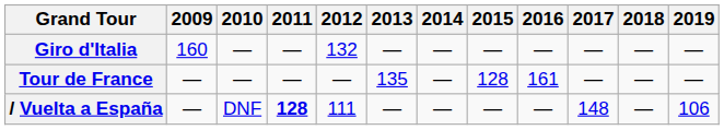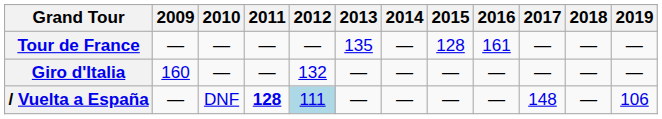 <table class="wikitable plainrowheaders">
 <tr>
 <th>Grand Tour</th>
 <th scope="col">2009</th>
 <th scope="col">2010</th>
 <th scope="col">2011</th>
 <th scope="col">2012</th>
 <th scope="col">2013</th>
 <th scope="col">2014</th>
 <th scope="col">2015</th>
 <th scope="col">2016</th>
 <th scope="col">2017</th>
 <th scope="col">2018</th>
 <th scope="col">2019</th>
 </tr>
 <tr style="text-align:center;">
+<th scope="row"> <a href='#'>Tour de France</a></th>
+<td>—</td>
+<td>—</td>
+<td>—</td>
+<td>—</td>
+<td><a href='#'>135</a></td>
+<td>—</td>
+<td><a href='#'>128</a></td>
+<td><a href='#'>161</a></td>
+<td>—</td>
+<td>—</td>
+<td>—</td>
+</tr>
+<tr style="text-align:center;">
 <th scope="row"> <a href='#'>Giro d'Italia</a></th>
 <td><a href='#'>160</a></td>
 <td>—</td>
 <td>—</td>
 <td><a href='#'>132</a></td>
 <td>—</td>
 <td>—</td>
 <td>—</td>
 <td>—</td>
 <td>—</td>
 <td>—</td>
 <td>—</td>
 </tr>
 <tr style="text-align:center;">
-<th scope="row"> <a href='#'>Tour de France</a></th>
-<td>—</td>
-<td>—</td>
-<td>—</td>
-<td>—</td>
-<td><a href='#'>135</a></td>
-<td>—</td>
-<td><a href='#'>128</a></td>
-<td><a href='#'>161</a></td>
-<td>—</td>
-<td>—</td>
-<td>—</td>
-</tr>
-<tr style="text-align:center;">
 <th scope="row">/ <a href='#'>Vuelta a España</a></th>
 <td>—</td>
 <td><a href='#'>DNF</a></td>
 <td><strong><a href='#'>128</a></strong></td>
-<td><a href='#'>111</a></td>
+<td style="background: lightblue;"><a href='#'>111</a></td>
 <td>—</td>
 <td>—</td>
 <td>—</td>
 <td>—</td>
 <td><a href='#'>148</a></td>
 <td>—</td>
 <td><a href='#'>106</a></td>
 </tr>
 </table>
